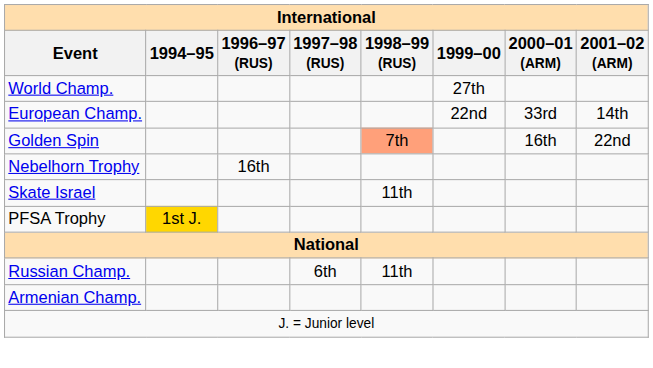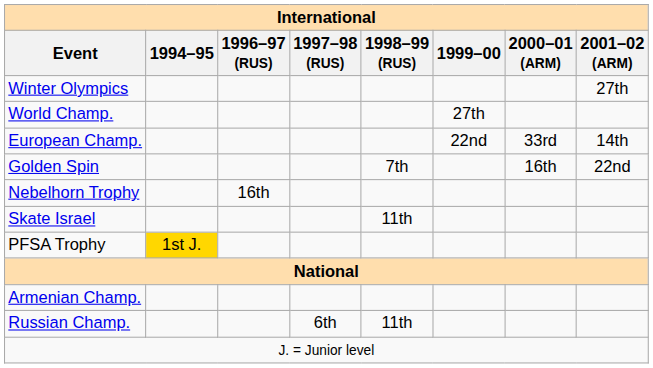 <table class="wikitable" style="text-align:center">
 <tr>
 <th style="background-color: #ffdead; " colspan=8 align=center><strong>International</strong></th>
 </tr>
 <tr>
 <th>Event</th>
 <th>1994–95 <br> <small></small></th>
 <th>1996–97 <br> <small>(RUS)</small></th>
 <th>1997–98 <br> <small>(RUS)</small></th>
 <th>1998–99 <br> <small>(RUS)</small></th>
 <th>1999–00 <br> <small></small></th>
 <th>2000–01 <br> <small>(ARM)</small></th>
 <th>2001–02 <br> <small>(ARM)</small></th>
+</tr>
+<tr>
+<td align=left><a href='#'>Winter Olympics</a></td>
+<td></td>
+<td></td>
+<td></td>
+<td></td>
+<td></td>
+<td></td>
+<td>27th</td>
 </tr>
 <tr>
 <td align=left><a href='#'>World Champ.</a></td>
 <td></td>
 <td></td>
 <td></td>
 <td></td>
 <td>27th</td>
 <td></td>
 <td></td>
 </tr>
 <tr>
 <td align=left><a href='#'>European Champ.</a></td>
 <td></td>
 <td></td>
 <td></td>
 <td></td>
 <td>22nd</td>
 <td>33rd</td>
 <td>14th</td>
 </tr>
 <tr>
 <td align=left><a href='#'>Golden Spin</a></td>
 <td></td>
 <td></td>
 <td></td>
-<td style="background: lightsalmon;">7th</td>
+<td>7th</td>
 <td></td>
 <td>16th</td>
 <td>22nd</td>
 </tr>
 <tr>
 <td align=left><a href='#'>Nebelhorn Trophy</a></td>
 <td></td>
 <td>16th</td>
 <td></td>
 <td></td>
 <td></td>
 <td></td>
 <td></td>
 </tr>
 <tr>
 <td align=left><a href='#'>Skate Israel</a></td>
 <td></td>
 <td></td>
 <td></td>
 <td>11th</td>
 <td></td>
 <td></td>
 <td></td>
 </tr>
 <tr>
 <td align=left>PFSA Trophy</td>
 <td bgcolor=gold>1st J.</td>
 <td></td>
 <td></td>
 <td></td>
 <td></td>
 <td></td>
 <td></td>
 </tr>
 <tr>
 <th style="background-color: #ffdead; " colspan=8 align=center><strong>National</strong></th>
 </tr>
 <tr>
+<td align=left><a href='#'>Armenian Champ.</a></td>
+<td></td>
+<td></td>
+<td></td>
+<td></td>
+<td></td>
+<td></td>
+<td></td>
+</tr>
+<tr>
 <td align=left><a href='#'>Russian Champ.</a></td>
 <td></td>
 <td></td>
 <td>6th</td>
 <td>11th</td>
 <td></td>
 <td></td>
 <td></td>
 </tr>
 <tr>
-<td align=left><a href='#'>Armenian Champ.</a></td>
-<td></td>
-<td></td>
-<td></td>
-<td></td>
-<td></td>
-<td></td>
-<td></td>
-</tr>
-<tr>
 <td colspan=8 align=center><small> J. = Junior level </small></td>
 </tr>
 </table>
